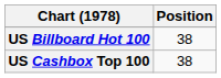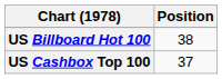 <table class="wikitable sortable plainrowheaders" style="text-align:center;">
 <tr>
 <th scope="col">Chart (1978)</th>
 <th scope="col">Position</th>
 </tr>
 <tr>
 </tr>
 <tr>
 <th scope="row">US <em><a href='#'>Billboard Hot 100</a></em></th>
 <td>38</td>
 </tr>
 <tr>
 <th scope="row">US <em><a href='#'>Cashbox</a></em> Top 100</th>
-<td>38</td>
+<td>37</td>
 </tr>
 </table>
